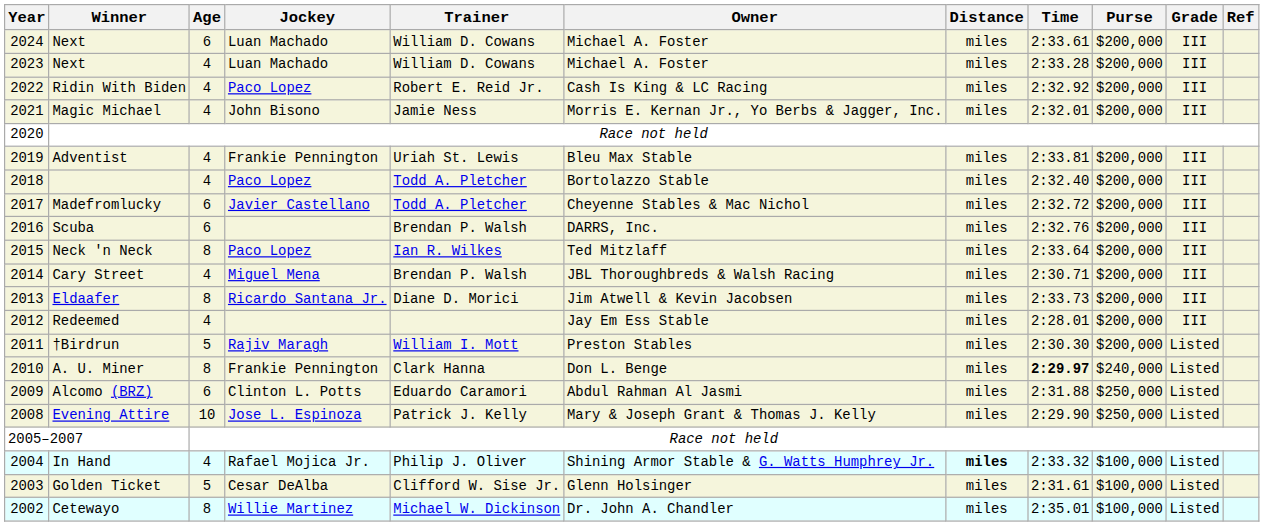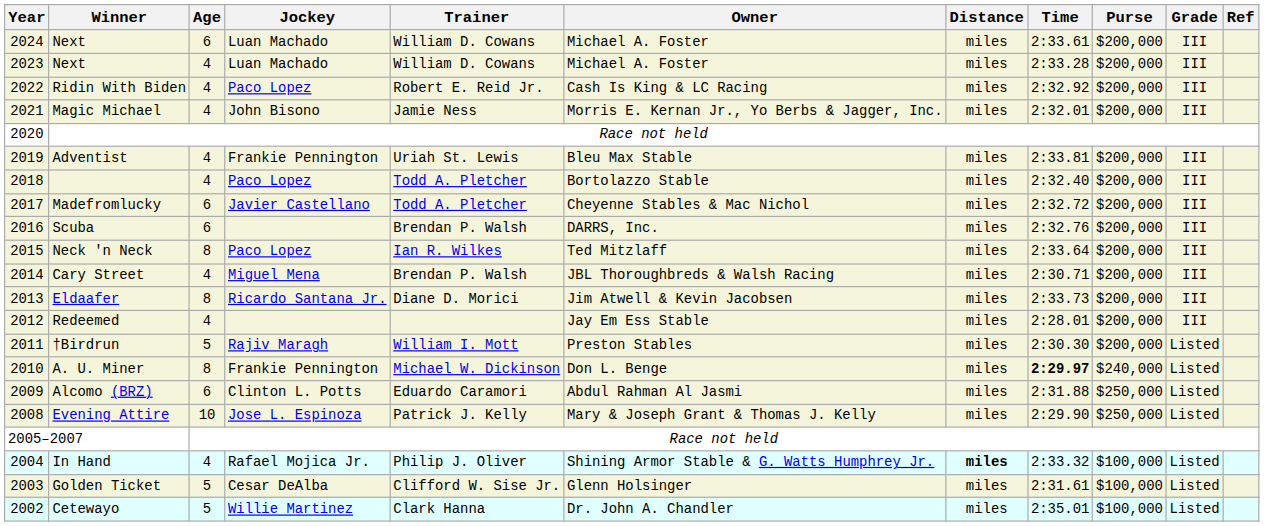 <table class="wikitable sortable">
 <tr>
 <th>Year</th>
 <th>Winner</th>
 <th>Age</th>
 <th>Jockey</th>
 <th>Trainer</th>
 <th>Owner</th>
 <th>Distance</th>
 <th>Time</th>
 <th>Purse</th>
 <th>Grade</th>
 <th>Ref</th>
 </tr>
 <tr style="font-size:90%; background-color:beige">
 <td align=center>2024</td>
 <td>Next</td>
 <td align=center>6</td>
 <td>Luan Machado</td>
 <td>William D. Cowans</td>
 <td>Michael A. Foster</td>
 <td align=center> miles</td>
 <td align=center>2:33.61</td>
 <td align=center>$200,000</td>
 <td align=center>III</td>
 <td></td>
 </tr>
 <tr style="font-size:90%; background-color:beige">
 <td align=center>2023</td>
 <td>Next</td>
 <td align=center>4</td>
 <td>Luan Machado</td>
 <td>William D. Cowans</td>
 <td>Michael A. Foster</td>
 <td align=center> miles</td>
 <td align=center>2:33.28</td>
 <td align=center>$200,000</td>
 <td align=center>III</td>
 <td></td>
 </tr>
 <tr style="font-size:90%; background-color:beige">
 <td align=center>2022</td>
 <td>Ridin With Biden</td>
 <td align=center>4</td>
 <td><a href='#'>Paco Lopez</a></td>
 <td>Robert E. Reid Jr.</td>
 <td>Cash Is King & LC Racing</td>
 <td align=center> miles</td>
 <td align=center>2:32.92</td>
 <td align=center>$200,000</td>
 <td align=center>III</td>
 <td></td>
 </tr>
 <tr style="font-size:90%; background-color:beige">
 <td align=center>2021</td>
 <td>Magic Michael</td>
 <td align=center>4</td>
 <td>John Bisono</td>
 <td>Jamie Ness</td>
 <td>Morris E. Kernan Jr., Yo Berbs & Jagger, Inc.</td>
 <td align=center> miles</td>
 <td align=center>2:32.01</td>
 <td align=center>$200,000</td>
 <td align=center>III</td>
 <td></td>
 </tr>
 <tr style="font-size:90%; background-color:white">
 <td align="center">2020</td>
 <td align="center" colspan=10><em>Race not held</em></td>
 </tr>
 <tr style="font-size:90%; background-color:beige">
 <td align=center>2019</td>
 <td>Adventist</td>
 <td align=center>4</td>
 <td>Frankie Pennington</td>
 <td>Uriah St. Lewis</td>
 <td>Bleu Max Stable</td>
 <td align=center> miles</td>
 <td align=center>2:33.81</td>
 <td align=center>$200,000</td>
 <td align=center>III</td>
 <td></td>
 </tr>
 <tr style="font-size:90%; background-color:beige">
 <td align=center>2018</td>
 <td></td>
 <td align=center>4</td>
 <td><a href='#'>Paco Lopez</a></td>
 <td><a href='#'>Todd A. Pletcher</a></td>
 <td>Bortolazzo Stable</td>
 <td align=center> miles</td>
 <td align=center>2:32.40</td>
 <td align=center>$200,000</td>
 <td align=center>III</td>
 <td></td>
 </tr>
 <tr style="font-size:90%; background-color:beige">
 <td align=center>2017</td>
 <td>Madefromlucky</td>
 <td align=center>6</td>
 <td><a href='#'>Javier Castellano</a></td>
 <td><a href='#'>Todd A. Pletcher</a></td>
 <td>Cheyenne Stables & Mac Nichol</td>
 <td align=center> miles</td>
 <td align=center>2:32.72</td>
 <td align=center>$200,000</td>
 <td align=center>III</td>
 <td></td>
 </tr>
 <tr style="font-size:90%; background-color:beige">
 <td align=center>2016</td>
 <td>Scuba</td>
 <td align=center>6</td>
 <td></td>
 <td>Brendan P. Walsh</td>
 <td>DARRS, Inc.</td>
 <td align=center> miles</td>
 <td align=center>2:32.76</td>
 <td align=center>$200,000</td>
 <td align=center>III</td>
 <td></td>
 </tr>
 <tr style="font-size:90%; background-color:beige">
 <td align=center>2015</td>
 <td>Neck 'n Neck</td>
 <td align=center>8</td>
 <td><a href='#'>Paco Lopez</a></td>
 <td><a href='#'>Ian R. Wilkes</a></td>
 <td>Ted Mitzlaff</td>
 <td align=center> miles</td>
 <td align=center>2:33.64</td>
 <td align=center>$200,000</td>
 <td align=center>III</td>
 <td></td>
 </tr>
 <tr style="font-size:90%; background-color:beige">
 <td align=center>2014</td>
 <td>Cary Street</td>
 <td align=center>4</td>
 <td><a href='#'>Miguel Mena</a></td>
 <td>Brendan P. Walsh</td>
 <td>JBL Thoroughbreds & Walsh Racing</td>
 <td align=center> miles</td>
 <td align=center>2:30.71</td>
 <td align=center>$200,000</td>
 <td align=center>III</td>
 <td></td>
 </tr>
 <tr style="font-size:90%; background-color:beige">
 <td align=center>2013</td>
 <td><a href='#'>Eldaafer</a></td>
 <td align=center>8</td>
 <td><a href='#'>Ricardo Santana Jr.</a></td>
 <td>Diane D. Morici</td>
 <td>Jim Atwell & Kevin Jacobsen</td>
 <td align=center> miles</td>
 <td align=center>2:33.73</td>
 <td align=center>$200,000</td>
 <td align=center>III</td>
 <td></td>
 </tr>
 <tr style="font-size:90%; background-color:beige">
 <td align=center>2012</td>
 <td>Redeemed</td>
 <td align=center>4</td>
 <td></td>
 <td></td>
 <td>Jay Em Ess Stable</td>
 <td align=center> miles</td>
 <td align=center>2:28.01</td>
 <td align=center>$200,000</td>
 <td align=center>III</td>
 <td></td>
 </tr>
 <tr style="font-size:90%; background-color:beige">
 <td align=center>2011</td>
 <td>†Birdrun</td>
 <td align=center>5</td>
 <td><a href='#'>Rajiv Maragh</a></td>
 <td><a href='#'>William I. Mott</a></td>
 <td>Preston Stables</td>
 <td align=center> miles</td>
 <td align=center>2:30.30</td>
 <td align=center>$200,000</td>
 <td align=center>Listed</td>
 <td></td>
 </tr>
 <tr style="font-size:90%; background-color:beige">
 <td align=center>2010</td>
 <td>A. U. Miner</td>
 <td align=center>8</td>
 <td>Frankie Pennington</td>
-<td>Clark Hanna</td>
+<td><a href='#'>Michael W. Dickinson</a></td>
 <td>Don L. Benge</td>
 <td align=center> miles</td>
 <td align=center><strong>2:29.97</strong></td>
 <td align=center>$240,000</td>
 <td align=center>Listed</td>
 <td></td>
 </tr>
 <tr style="font-size:90%; background-color:beige">
 <td align=center>2009</td>
 <td>Alcomo <a href='#'>(BRZ)</a></td>
 <td align=center>6</td>
 <td>Clinton L. Potts</td>
 <td>Eduardo Caramori</td>
 <td>Abdul Rahman Al Jasmi</td>
 <td align=center> miles</td>
 <td align=center>2:31.88</td>
 <td align=center>$250,000</td>
 <td align=center>Listed</td>
 <td></td>
 </tr>
 <tr style="font-size:90%; background-color:beige">
 <td align=center>2008</td>
 <td><a href='#'>Evening Attire</a></td>
 <td align=center>10</td>
 <td><a href='#'>Jose L. Espinoza</a></td>
 <td>Patrick J. Kelly</td>
 <td>Mary & Joseph Grant & Thomas J. Kelly</td>
 <td align=center> miles</td>
 <td align=center>2:29.90</td>
 <td align=center>$250,000</td>
 <td align=center>Listed</td>
 <td></td>
 </tr>
 <tr style="font-size:90%; background-color:white">
 <td align="left" colspan=2>2005–2007</td>
 <td align="center" colspan=9><em>Race not held</em></td>
 </tr>
 <tr style="font-size:90%; background-color:lightcyan">
 <td align=center>2004</td>
 <td>In Hand</td>
 <td align=center>4</td>
 <td>Rafael Mojica Jr.</td>
 <td>Philip J. Oliver</td>
 <td>Shining Armor Stable & <a href='#'>G. Watts Humphrey Jr.</a></td>
 <td align=center><strong> miles</strong></td>
 <td align=center>2:33.32</td>
 <td align=center>$100,000</td>
 <td align=center>Listed</td>
 <td></td>
 </tr>
 <tr style="font-size:90%; background-color:beige">
 <td align=center>2003</td>
 <td>Golden Ticket</td>
 <td align=center>5</td>
 <td>Cesar DeAlba</td>
 <td>Clifford W. Sise Jr.</td>
 <td>Glenn Holsinger</td>
 <td align=center> miles</td>
 <td align=center>2:31.61</td>
 <td align=center>$100,000</td>
 <td align=center>Listed</td>
 <td></td>
 </tr>
 <tr style="font-size:90%; background-color:lightcyan">
 <td align=center>2002</td>
 <td>Cetewayo</td>
-<td align=center>8</td>
+<td align=center>5</td>
 <td><a href='#'>Willie Martinez</a></td>
-<td><a href='#'>Michael W. Dickinson</a></td>
+<td>Clark Hanna</td>
 <td>Dr. John A. Chandler</td>
 <td align=center> miles</td>
 <td align=center>2:35.01</td>
 <td align=center>$100,000</td>
 <td align=center>Listed</td>
 <td></td>
 </tr>
 </table>
